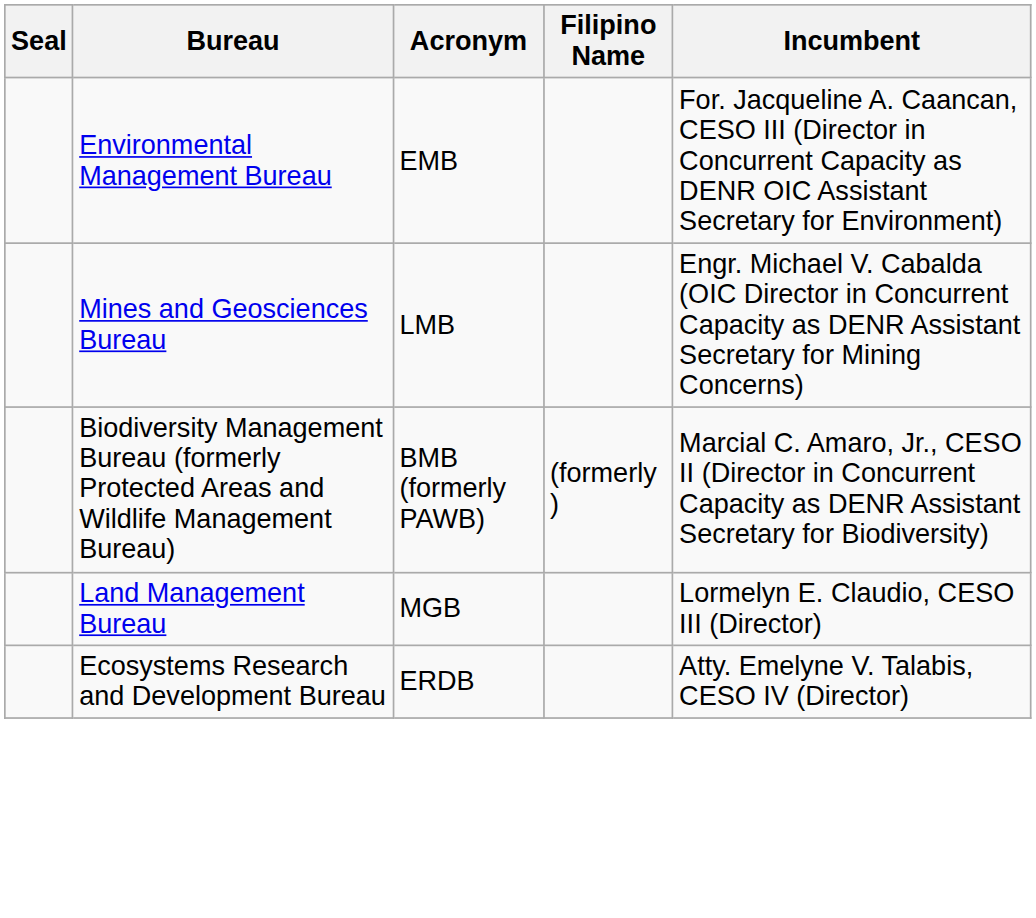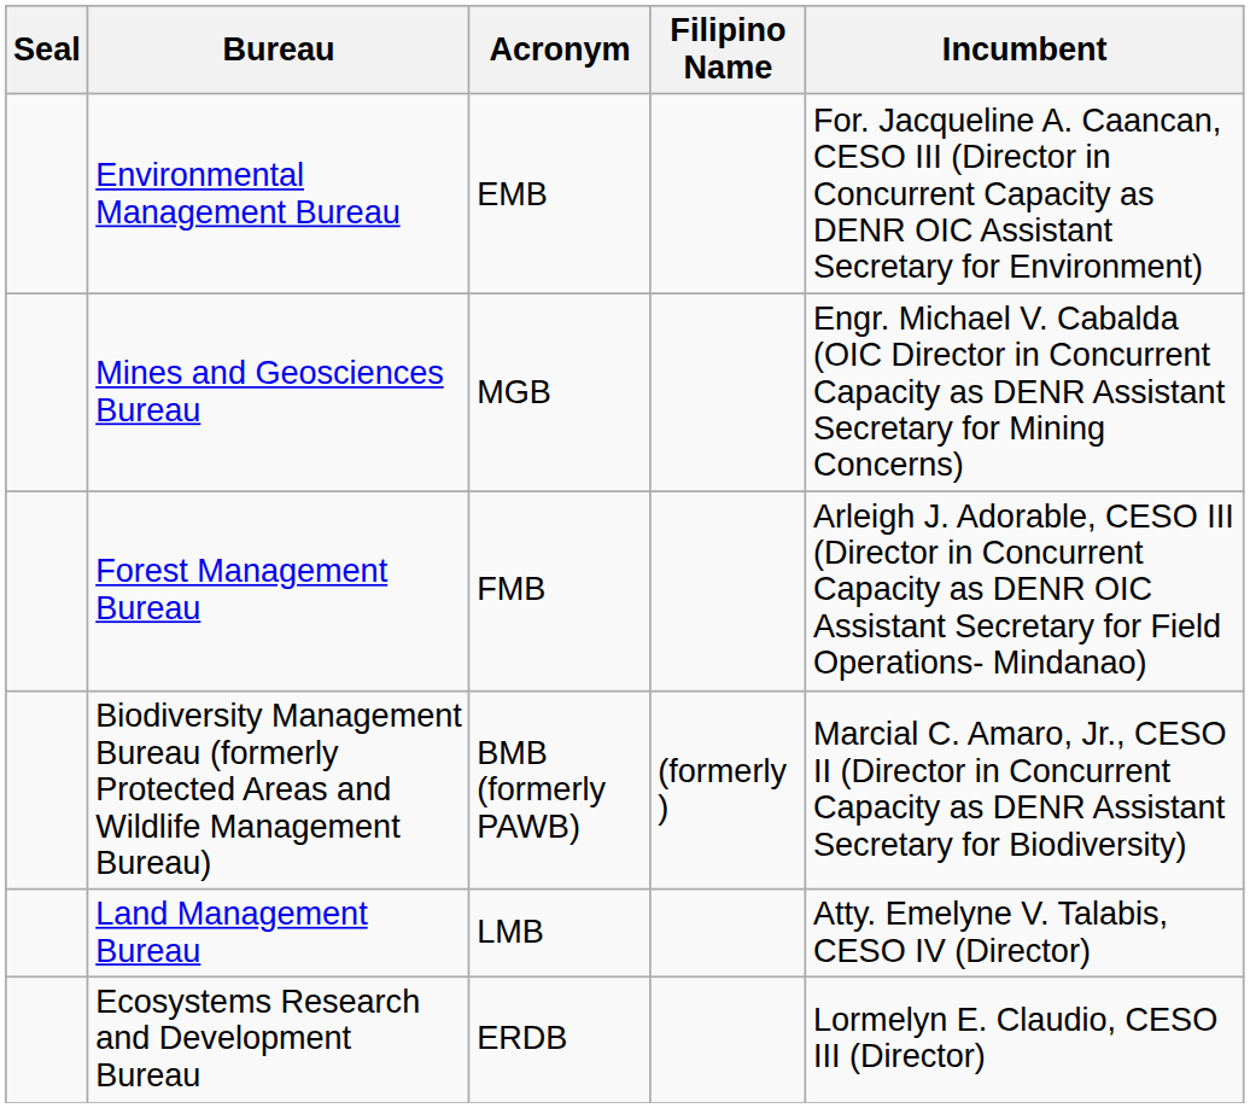 <table class="wikitable">
 <tr>
 <th>Seal</th>
 <th>Bureau</th>
 <th>Acronym</th>
 <th>Filipino Name</th>
 <th>Incumbent</th>
 </tr>
 <tr>
 <td></td>
 <td><a href='#'>Environmental Management Bureau</a></td>
 <td>EMB</td>
 <td></td>
 <td>For. Jacqueline A. Caancan, CESO III (Director in Concurrent Capacity as DENR OIC Assistant Secretary for Environment)</td>
 </tr>
 <tr>
 <td></td>
 <td><a href='#'>Mines and Geosciences Bureau</a></td>
-<td>LMB</td>
+<td>MGB</td>
 <td></td>
 <td>Engr. Michael V. Cabalda (OIC Director in Concurrent Capacity as DENR Assistant Secretary for Mining Concerns)</td>
+</tr>
+<tr>
+<td></td>
+<td><a href='#'>Forest Management Bureau</a></td>
+<td>FMB</td>
+<td></td>
+<td>Arleigh J. Adorable, CESO III (Director in Concurrent Capacity as DENR OIC Assistant Secretary for Field Operations- Mindanao)</td>
 </tr>
 <tr>
 <td></td>
 <td>Biodiversity Management Bureau (formerly Protected Areas and Wildlife Management Bureau)</td>
 <td>BMB (formerly PAWB)</td>
 <td> (formerly )</td>
 <td>Marcial C. Amaro, Jr., CESO II (Director in Concurrent Capacity as DENR Assistant Secretary for Biodiversity)</td>
 </tr>
 <tr>
 <td></td>
 <td><a href='#'>Land Management Bureau</a></td>
-<td>MGB</td>
+<td>LMB</td>
 <td></td>
-<td>Lormelyn E. Claudio, CESO III (Director)</td>
+<td>Atty. Emelyne V. Talabis, CESO IV (Director)</td>
 </tr>
 <tr>
 <td></td>
 <td>Ecosystems Research and Development Bureau</td>
 <td>ERDB</td>
 <td></td>
-<td>Atty. Emelyne V. Talabis, CESO IV (Director)</td>
+<td>Lormelyn E. Claudio, CESO III (Director)</td>
 </tr>
 </table>
